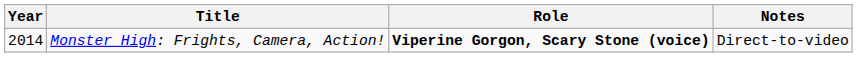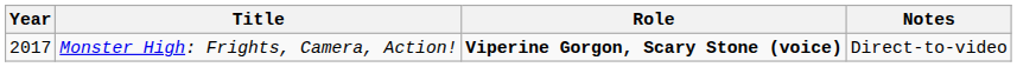 <table class="wikitable sortable">
 <tr>
 <th>Year</th>
 <th>Title</th>
 <th>Role</th>
 <th>Notes</th>
 </tr>
 <tr>
-<td>2014</td>
+<td>2017</td>
 <td><em><a href='#'>Monster High</a>: Frights, Camera, Action!</em></td>
 <td><strong>Viperine Gorgon, Scary Stone (voice)</strong></td>
 <td>Direct-to-video</td>
 </tr>
 </table>
